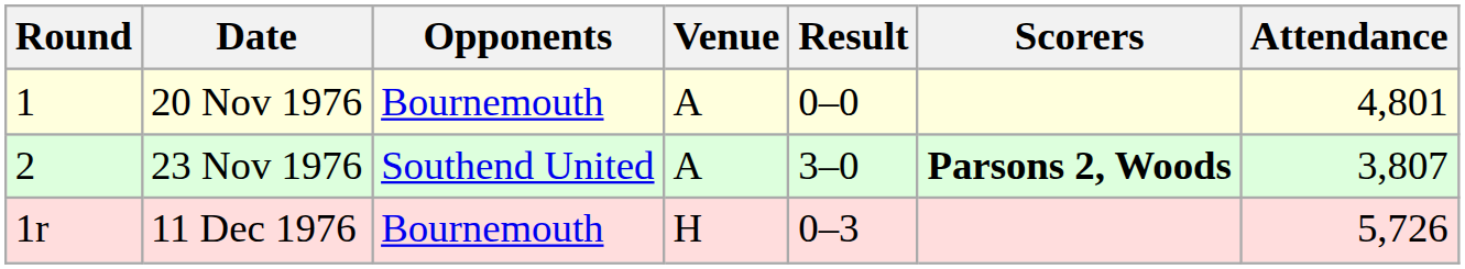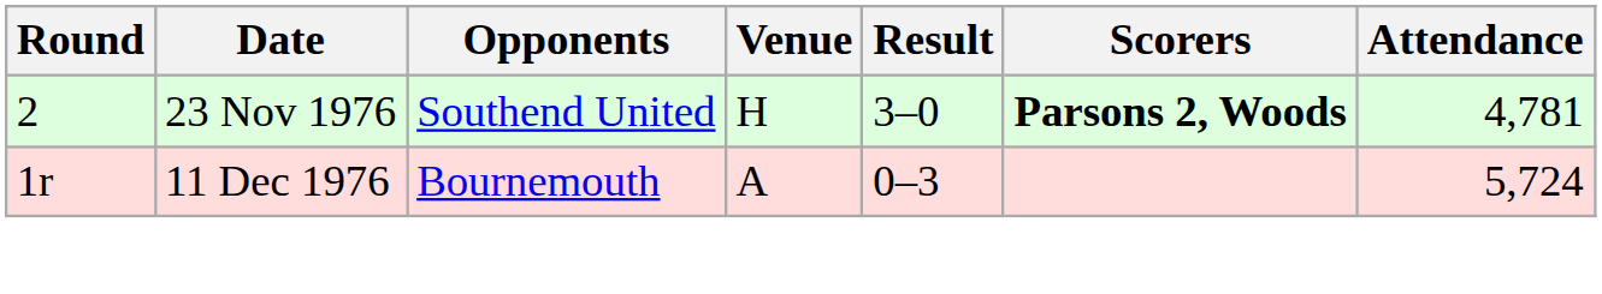 <table class="wikitable">
 <tr>
 <th>Round</th>
 <th>Date</th>
 <th>Opponents</th>
 <th>Venue</th>
 <th>Result</th>
 <th>Scorers</th>
 <th>Attendance</th>
 </tr>
-<tr bgcolor="#ffffdd">
-<td>1</td>
-<td>20 Nov 1976</td>
-<td><a href='#'>Bournemouth</a></td>
-<td>A</td>
-<td>0–0</td>
-<td></td>
-<td align="right">4,801</td>
-</tr>
 <tr bgcolor="#ddffdd">
 <td>2</td>
 <td>23 Nov 1976</td>
 <td><a href='#'>Southend United</a></td>
-<td>A</td>
+<td>H</td>
 <td>3–0</td>
 <td><strong>Parsons 2, Woods</strong></td>
-<td align="right">3,807</td>
+<td align="right">4,781</td>
 </tr>
 <tr bgcolor="#ffdddd">
 <td>1r</td>
 <td>11 Dec 1976</td>
 <td><a href='#'>Bournemouth</a></td>
-<td>H</td>
+<td>A</td>
 <td>0–3</td>
 <td></td>
-<td align="right">5,726</td>
+<td align="right">5,724</td>
 </tr>
 </table>
